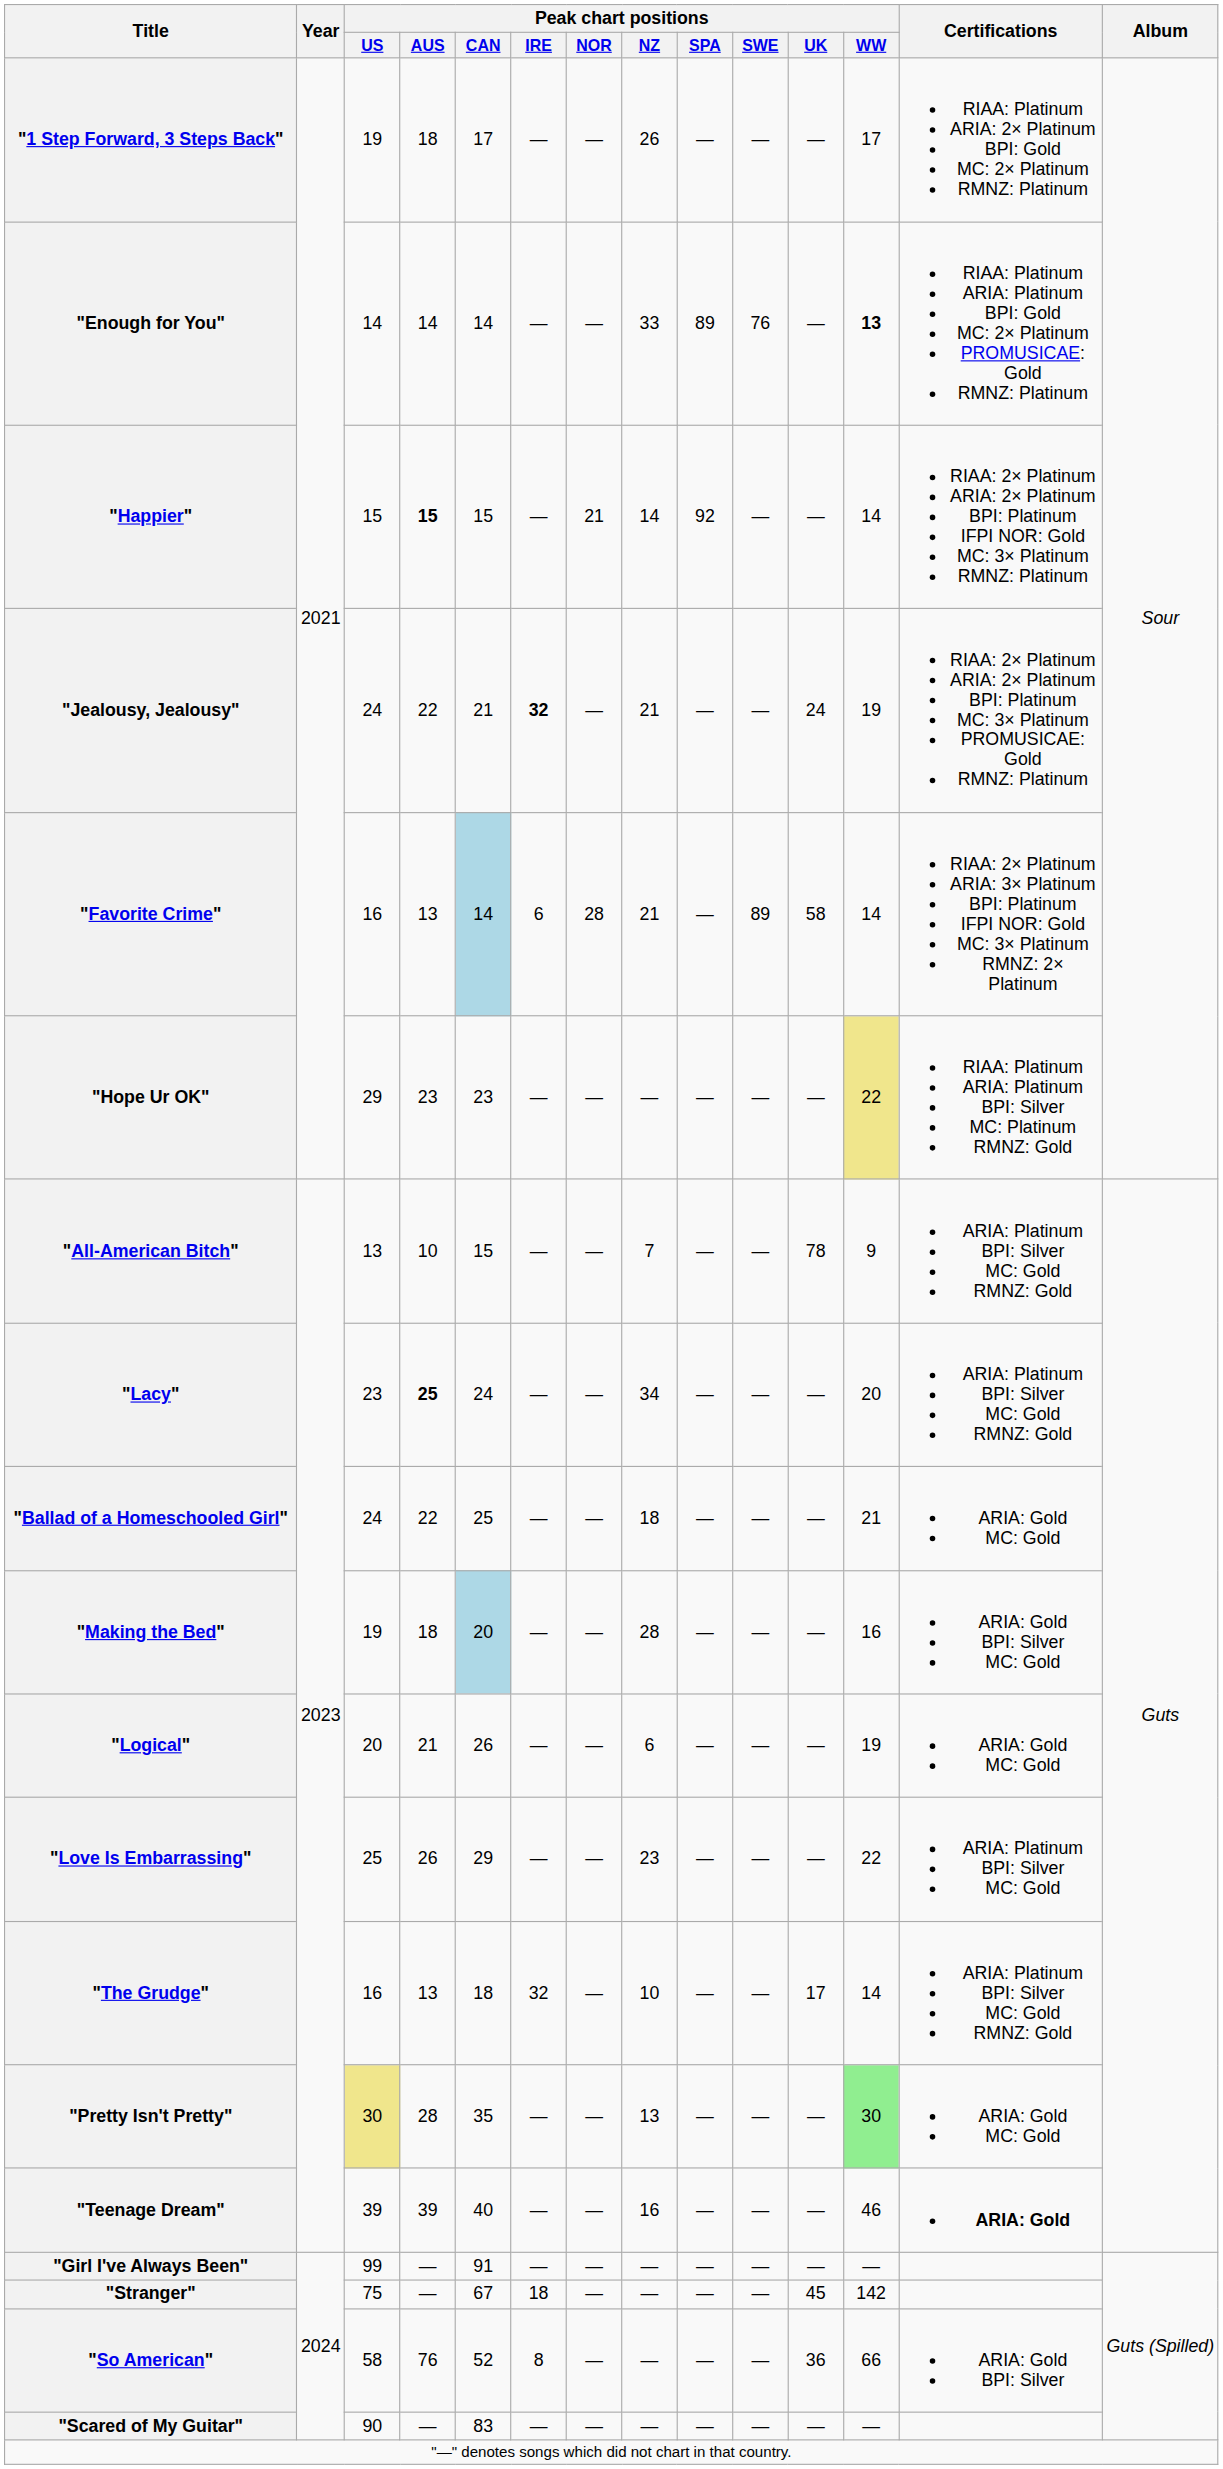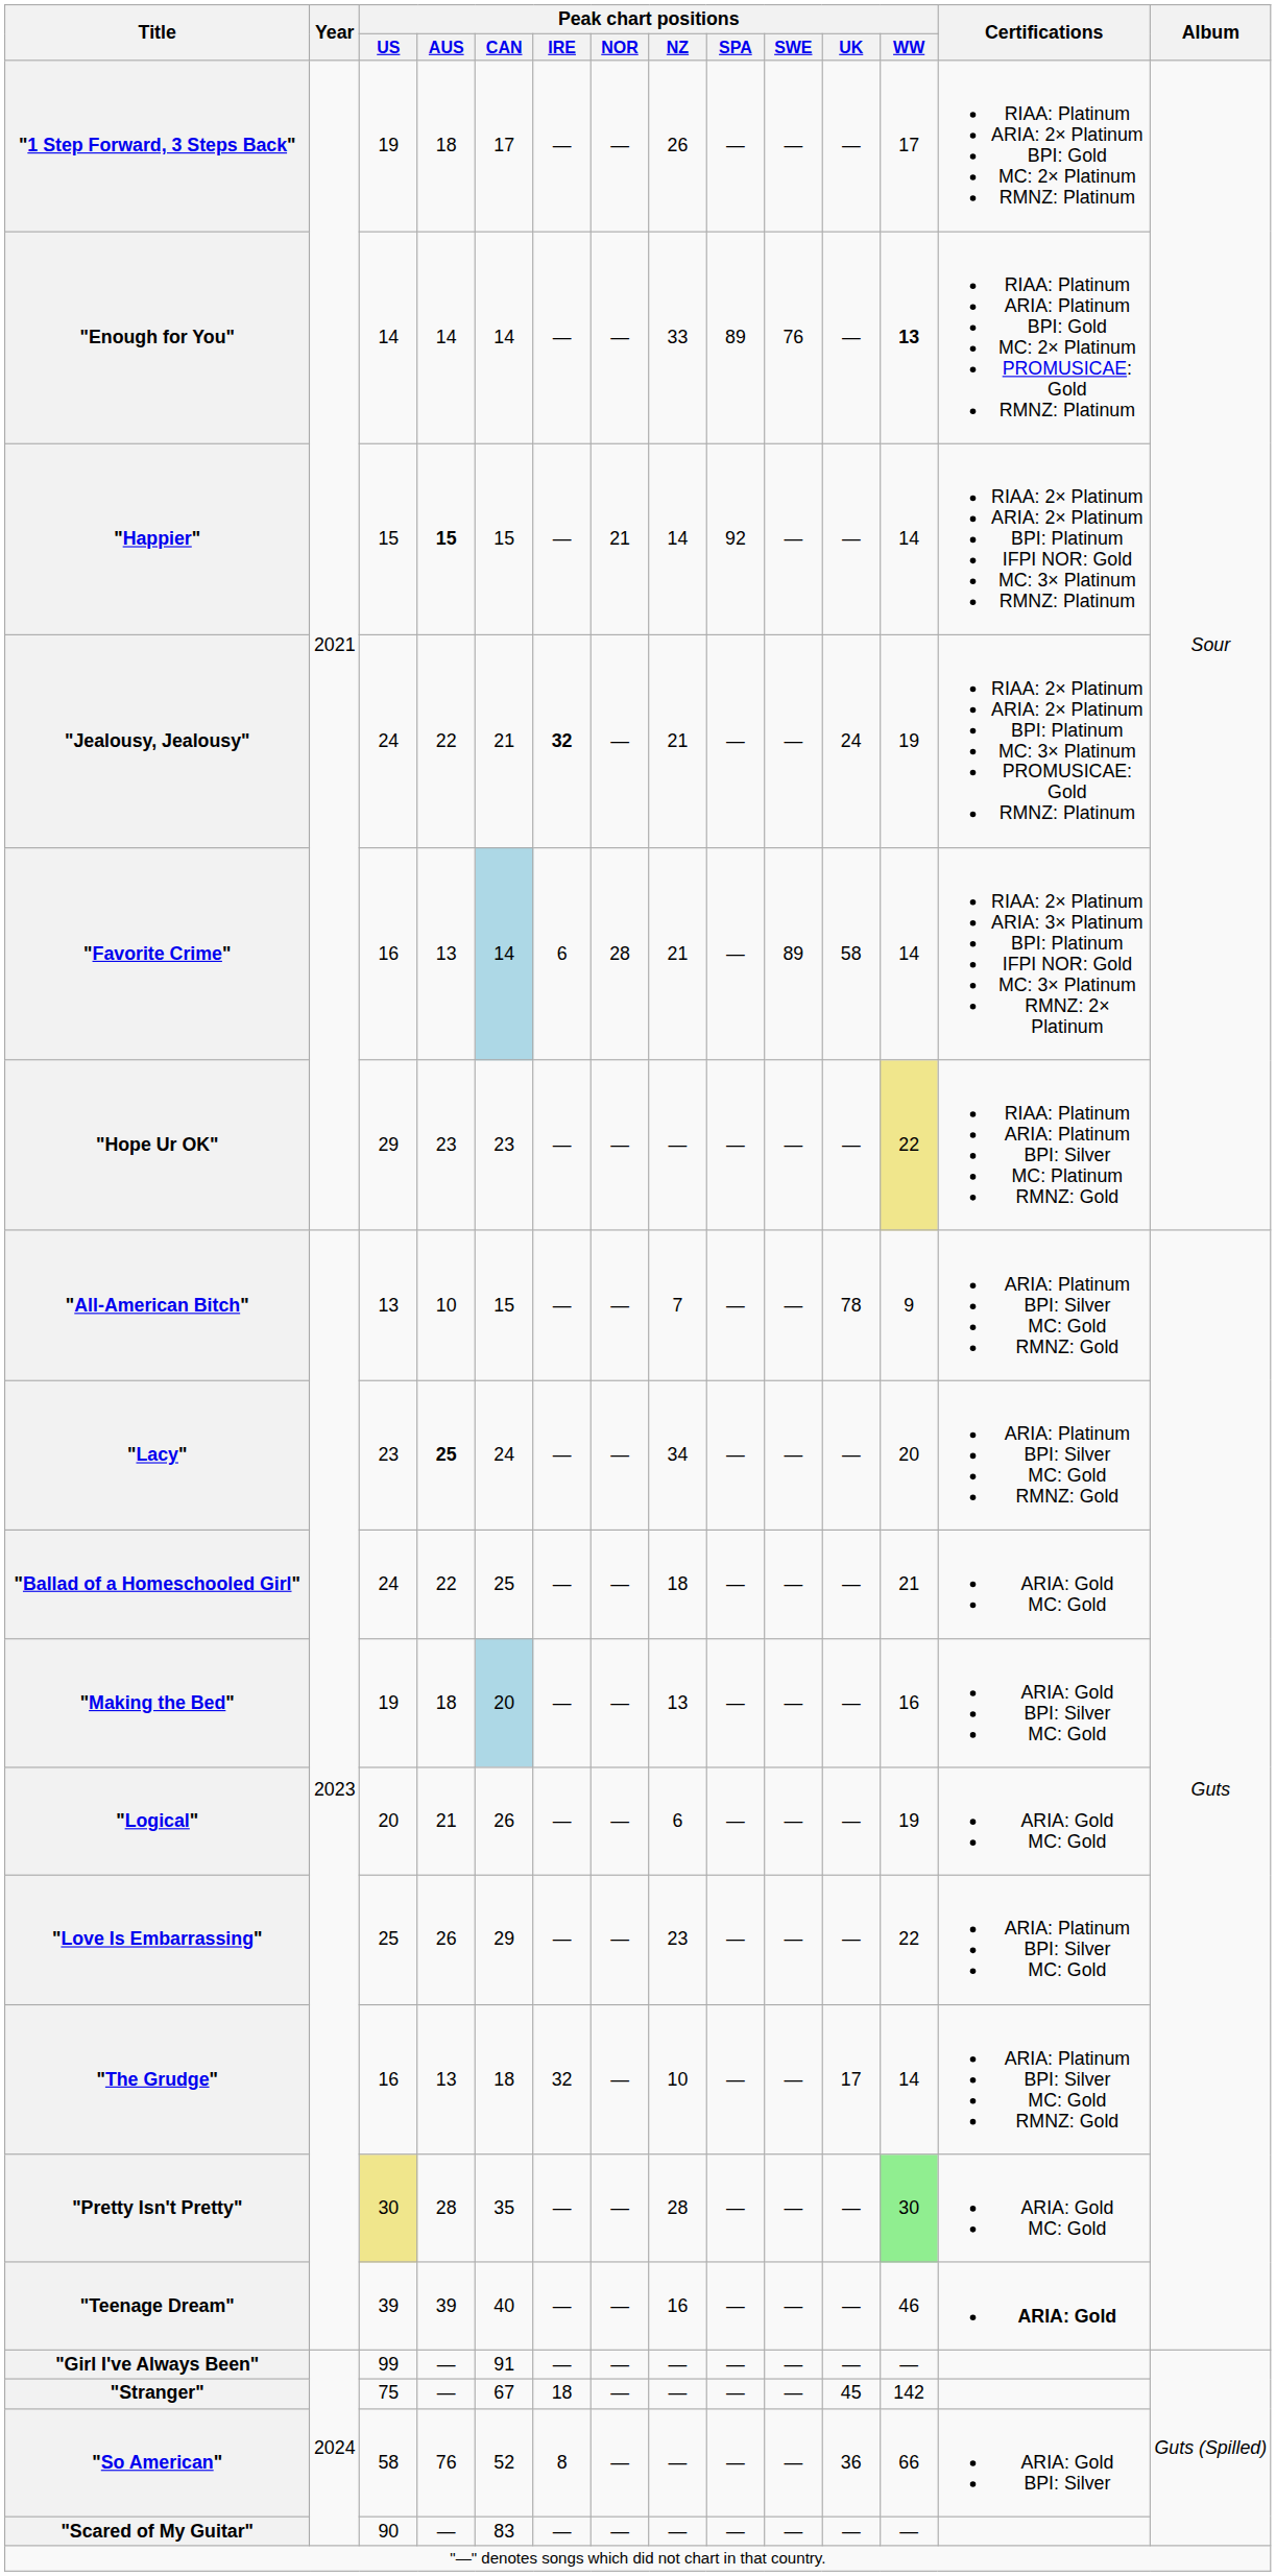 <table class="wikitable plainrowheaders" style="text-align:center;">
 <tr>
 <th scope="col" rowspan="2" style="width:16em;">Title</th>
 <th scope="col" rowspan="2">Year</th>
 <th scope="col" colspan="10">Peak chart positions</th>
 <th scope="col" rowspan="2" style="width:11em;">Certifications</th>
 <th scope="col" rowspan="2">Album</th>
 </tr>
 <tr>
 <th scope="col" style="width:3em;font-size:90%;"><a href='#'>US</a><br></th>
 <th scope="col" style="width:3em;font-size:90%;"><a href='#'>AUS</a><br></th>
 <th scope="col" style="width:3em;font-size:90%;"><a href='#'>CAN</a><br></th>
 <th scope="col" style="width:3em;font-size:90%;"><a href='#'>IRE</a><br></th>
 <th scope="col" style="width:3em;font-size:90%;"><a href='#'>NOR</a><br></th>
 <th scope="col" style="width:3em;font-size:90%;"><a href='#'>NZ</a><br></th>
 <th scope="col" style="width:3em;font-size:90%;"><a href='#'>SPA</a><br></th>
 <th scope="col" style="width:3em;font-size:90%;"><a href='#'>SWE</a><br></th>
 <th scope="col" style="width:3em;font-size:90%;"><a href='#'>UK</a><br></th>
 <th scope="col" style="width:3em;font-size:90%;"><a href='#'>WW</a><br></th>
 </tr>
 <tr>
 <th scope="row">"<a href='#'>1 Step Forward, 3 Steps Back</a>"</th>
 <td rowspan="6">2021</td>
 <td>19</td>
 <td>18</td>
 <td>17</td>
 <td>—</td>
 <td>—</td>
 <td>26</td>
 <td>—</td>
 <td>—</td>
 <td>—</td>
 <td>17</td>
 <td><br><ul><li>RIAA: Platinum</li><li>ARIA: 2× Platinum</li><li>BPI: Gold</li><li>MC: 2× Platinum</li><li>RMNZ: Platinum</li></ul></td>
 <td rowspan="6"><em>Sour</em></td>
 </tr>
 <tr>
 <th scope="row">"Enough for You"</th>
 <td>14</td>
 <td>14</td>
 <td>14</td>
 <td>—</td>
 <td>—</td>
 <td>33</td>
 <td>89</td>
 <td>76</td>
 <td>—</td>
 <td><strong>13</strong></td>
 <td><br><ul><li>RIAA: Platinum</li><li>ARIA: Platinum</li><li>BPI: Gold</li><li>MC: 2× Platinum</li><li><a href='#'>PROMUSICAE</a>: Gold</li><li>RMNZ: Platinum</li></ul></td>
 </tr>
 <tr>
 <th scope="row">"<a href='#'>Happier</a>"</th>
 <td>15</td>
 <td><strong>15</strong></td>
 <td>15</td>
 <td>—</td>
 <td>21</td>
 <td>14</td>
 <td>92</td>
 <td>—</td>
 <td>—</td>
 <td>14</td>
 <td><br><ul><li>RIAA: 2× Platinum</li><li>ARIA: 2× Platinum</li><li>BPI: Platinum</li><li>IFPI NOR: Gold</li><li>MC: 3× Platinum</li><li>RMNZ: Platinum</li></ul></td>
 </tr>
 <tr>
 <th scope="row">"Jealousy, Jealousy"</th>
 <td>24</td>
 <td>22</td>
 <td>21</td>
 <td><strong>32</strong></td>
 <td>—</td>
 <td>21</td>
 <td>—</td>
 <td>—</td>
 <td>24</td>
 <td>19</td>
 <td><br><ul><li>RIAA: 2× Platinum</li><li>ARIA: 2× Platinum</li><li>BPI: Platinum</li><li>MC: 3× Platinum</li><li>PROMUSICAE: Gold</li><li>RMNZ: Platinum</li></ul></td>
 </tr>
 <tr>
 <th scope="row">"<a href='#'>Favorite Crime</a>"</th>
 <td>16</td>
 <td>13</td>
 <td style="background: lightblue;">14</td>
 <td>6</td>
 <td>28</td>
 <td>21</td>
 <td>—</td>
 <td>89</td>
 <td>58</td>
 <td>14</td>
 <td><br><ul><li>RIAA: 2× Platinum</li><li>ARIA: 3× Platinum</li><li>BPI: Platinum</li><li>IFPI NOR: Gold</li><li>MC: 3× Platinum</li><li>RMNZ: 2× Platinum</li></ul></td>
 </tr>
 <tr>
 <th scope="row">"Hope Ur OK"</th>
 <td>29</td>
 <td>23</td>
 <td>23</td>
 <td>—</td>
 <td>—</td>
 <td>—</td>
 <td>—</td>
 <td>—</td>
 <td>—</td>
 <td style="background: khaki;">22</td>
 <td><br><ul><li>RIAA: Platinum</li><li>ARIA: Platinum</li><li>BPI: Silver</li><li>MC: Platinum</li><li>RMNZ: Gold</li></ul></td>
 </tr>
 <tr>
 <th scope="row">"<a href='#'>All-American Bitch</a>"</th>
 <td rowspan="9">2023</td>
 <td>13</td>
 <td>10</td>
 <td>15</td>
 <td>—</td>
 <td>—</td>
 <td>7</td>
 <td>—</td>
 <td>—</td>
 <td>78</td>
 <td>9</td>
 <td><br><ul><li>ARIA: Platinum</li><li>BPI: Silver</li><li>MC: Gold</li><li>RMNZ: Gold</li></ul></td>
 <td rowspan="9"><em>Guts</em></td>
 </tr>
 <tr>
 <th scope="row">"<a href='#'>Lacy</a>"</th>
 <td>23</td>
 <td><strong>25</strong></td>
 <td>24</td>
 <td>—</td>
 <td>—</td>
 <td>34</td>
 <td>—</td>
 <td>—</td>
 <td>—</td>
 <td>20</td>
 <td><br><ul><li>ARIA: Platinum</li><li>BPI: Silver</li><li>MC: Gold</li><li>RMNZ: Gold</li></ul></td>
 </tr>
 <tr>
 <th scope="row">"<a href='#'>Ballad of a Homeschooled Girl</a>"</th>
 <td>24</td>
 <td>22</td>
 <td>25</td>
 <td>—</td>
 <td>—</td>
 <td>18</td>
 <td>—</td>
 <td>—</td>
 <td>—</td>
 <td>21</td>
 <td><br><ul><li>ARIA: Gold</li><li>MC: Gold</li></ul></td>
 </tr>
 <tr>
 <th scope="row">"<a href='#'>Making the Bed</a>"</th>
 <td>19</td>
 <td>18</td>
 <td style="background: lightblue;">20</td>
 <td>—</td>
 <td>—</td>
-<td>28</td>
+<td>13</td>
 <td>—</td>
 <td>—</td>
 <td>—</td>
 <td>16</td>
 <td><br><ul><li>ARIA: Gold</li><li>BPI: Silver</li><li>MC: Gold</li></ul></td>
 </tr>
 <tr>
 <th scope="row">"<a href='#'>Logical</a>"</th>
 <td>20</td>
 <td>21</td>
 <td>26</td>
 <td>—</td>
 <td>—</td>
 <td>6</td>
 <td>—</td>
 <td>—</td>
 <td>—</td>
 <td>19</td>
 <td><br><ul><li>ARIA: Gold</li><li>MC: Gold</li></ul></td>
 </tr>
 <tr>
 <th scope="row">"<a href='#'>Love Is Embarrassing</a>"</th>
 <td>25</td>
 <td>26</td>
 <td>29</td>
 <td>—</td>
 <td>—</td>
 <td>23</td>
 <td>—</td>
 <td>—</td>
 <td>—</td>
 <td>22</td>
 <td><br><ul><li>ARIA: Platinum</li><li>BPI: Silver</li><li>MC: Gold</li></ul></td>
 </tr>
 <tr>
 <th scope="row">"<a href='#'>The Grudge</a>"</th>
 <td>16</td>
 <td>13</td>
 <td>18</td>
 <td>32</td>
 <td>—</td>
 <td>10</td>
 <td>—</td>
 <td>—</td>
 <td>17</td>
 <td>14</td>
 <td><br><ul><li>ARIA: Platinum</li><li>BPI: Silver</li><li>MC: Gold</li><li>RMNZ: Gold</li></ul></td>
 </tr>
 <tr>
 <th scope="row">"Pretty Isn't Pretty"</th>
 <td style="background: khaki;">30</td>
 <td>28</td>
 <td>35</td>
 <td>—</td>
 <td>—</td>
-<td>13</td>
+<td>28</td>
 <td>—</td>
 <td>—</td>
 <td>—</td>
 <td style="background: lightgreen;">30</td>
 <td><br><ul><li>ARIA: Gold</li><li>MC: Gold</li></ul></td>
 </tr>
 <tr>
 <th scope="row">"Teenage Dream"</th>
 <td>39</td>
 <td>39</td>
 <td>40</td>
 <td>—</td>
 <td>—</td>
 <td>16</td>
 <td>—</td>
 <td>—</td>
 <td>—</td>
 <td>46</td>
 <td><strong><br><ul><li>ARIA: Gold</li></ul></strong></td>
 </tr>
 <tr>
 <th scope="row">"Girl I've Always Been"</th>
 <td rowspan="4">2024</td>
 <td>99</td>
 <td>—</td>
 <td>91</td>
 <td>—</td>
 <td>—</td>
 <td>—</td>
 <td>—</td>
 <td>—</td>
 <td>—</td>
 <td>—</td>
 <td></td>
 <td rowspan="4"><em>Guts (Spilled)</em></td>
 </tr>
 <tr>
 <th scope="row">"Stranger"</th>
 <td>75</td>
 <td>—</td>
 <td>67</td>
 <td>18</td>
 <td>—</td>
 <td>—</td>
 <td>—</td>
 <td>—</td>
 <td>45</td>
 <td>142</td>
 <td></td>
 </tr>
 <tr>
 <th scope="row">"<a href='#'>So American</a>"</th>
 <td>58</td>
 <td>76</td>
 <td>52</td>
 <td>8</td>
 <td>—</td>
 <td>—</td>
 <td>—</td>
 <td>—</td>
 <td>36</td>
 <td>66</td>
 <td><br><ul><li>ARIA: Gold</li><li>BPI: Silver</li></ul></td>
 </tr>
 <tr>
 <th scope="row">"Scared of My Guitar"</th>
 <td>90</td>
 <td>—</td>
 <td>83</td>
 <td>—</td>
 <td>—</td>
 <td>—</td>
 <td>—</td>
 <td>—</td>
 <td>—</td>
 <td>—</td>
 </tr>
 <tr>
 <td colspan="14" style="font-size:85%;">"—" denotes songs which did not chart in that country.</td>
 </tr>
 </table>
